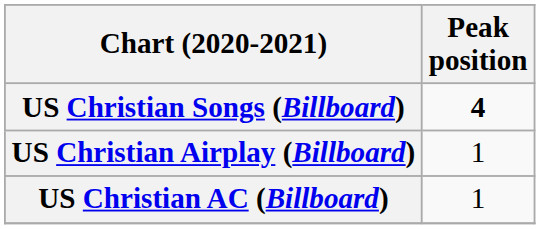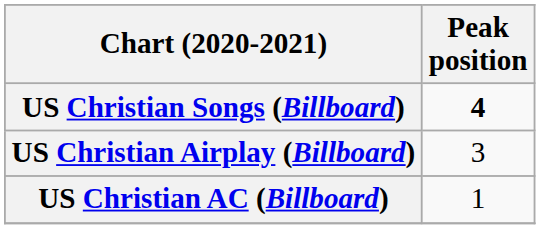 <table class="wikitable sortable plainrowheaders" style="text-align:center">
 <tr>
 <th scope="col">Chart (2020-2021)</th>
 <th scope="col">Peak<br> position</th>
 </tr>
 <tr>
 <th scope="row">US <a href='#'>Christian Songs</a> (<a href='#'><em>Billboard</em></a>)</th>
 <td><strong>4</strong></td>
 </tr>
 <tr>
 <th scope="row">US <a href='#'>Christian Airplay</a> (<a href='#'><em>Billboard</em></a>)</th>
-<td>1</td>
+<td>3</td>
 </tr>
 <tr>
 <th scope="row">US <a href='#'>Christian AC</a> (<em><a href='#'>Billboard</a></em>)</th>
 <td>1</td>
 </tr>
 <tr>
 </tr>
 </table>
